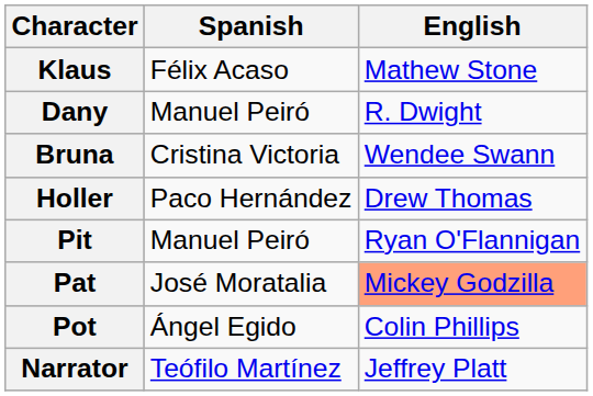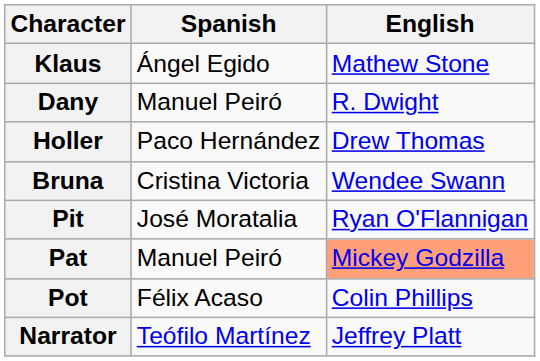 <table class="wikitable">
 <tr>
 <th>Character</th>
 <th>Spanish</th>
 <th>English</th>
 </tr>
 <tr>
 <th>Klaus</th>
-<td>Félix Acaso</td>
+<td>Ángel Egido</td>
 <td><a href='#'>Mathew Stone</a></td>
 </tr>
 <tr>
 <th>Dany</th>
 <td>Manuel Peiró</td>
 <td><a href='#'>R. Dwight</a></td>
 </tr>
 <tr>
+<th>Holler</th>
+<td>Paco Hernández</td>
+<td><a href='#'>Drew Thomas</a></td>
+</tr>
+<tr>
 <th>Bruna</th>
 <td>Cristina Victoria</td>
 <td><a href='#'>Wendee Swann</a></td>
 </tr>
 <tr>
-<th>Holler</th>
-<td>Paco Hernández</td>
-<td><a href='#'>Drew Thomas</a></td>
-</tr>
-<tr>
 <th>Pit</th>
-<td>Manuel Peiró</td>
+<td>José Moratalia</td>
 <td><a href='#'>Ryan O'Flannigan</a></td>
 </tr>
 <tr>
 <th>Pat</th>
-<td>José Moratalia</td>
+<td>Manuel Peiró</td>
 <td style="background: lightsalmon;"><a href='#'>Mickey Godzilla</a></td>
 </tr>
 <tr>
 <th>Pot</th>
-<td>Ángel Egido</td>
+<td>Félix Acaso</td>
 <td><a href='#'>Colin Phillips</a></td>
 </tr>
 <tr>
 <th>Narrator</th>
 <td><a href='#'>Teófilo Martínez</a></td>
 <td><a href='#'>Jeffrey Platt</a></td>
 </tr>
 </table>
